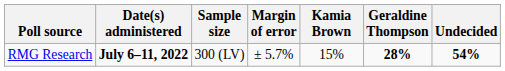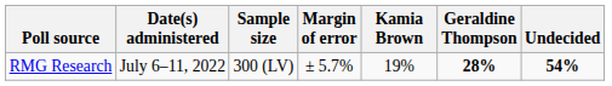 <table class="wikitable" style="font-size:90%;text-align:center;">
 <tr valign=bottom>
 <th>Poll source</th>
 <th>Date(s)<br>administered</th>
 <th>Sample<br>size</th>
 <th>Margin<br>of error</th>
 <th style="width:60px;">Kamia<br>Brown</th>
 <th style="width:60px;">Geraldine<br>Thompson</th>
 <th>Undecided</th>
 </tr>
 <tr>
 <td style="text-align:left;"><a href='#'>RMG Research</a></td>
-<td><strong>July 6–11, 2022</strong></td>
+<td>July 6–11, 2022</td>
 <td>300 (LV)</td>
 <td>± 5.7%</td>
-<td>15%</td>
+<td>19%</td>
 <td><strong>28%</strong></td>
 <td><strong>54%</strong></td>
 </tr>
 </table>
